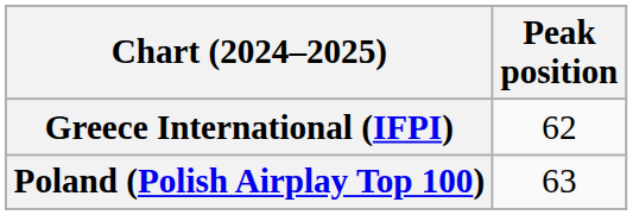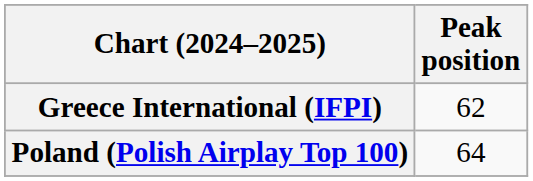 <table class="wikitable plainrowheaders" style="text-align:center">
 <tr>
 <th scope="col">Chart (2024–2025)</th>
 <th scope="col">Peak<br> position</th>
 </tr>
 <tr>
 <th scope="row">Greece International (<a href='#'>IFPI</a>)</th>
 <td>62</td>
 </tr>
 <tr>
 <th scope="row">Poland (<a href='#'>Polish Airplay Top 100</a>)</th>
-<td>63</td>
+<td>64</td>
 </tr>
 </table>
